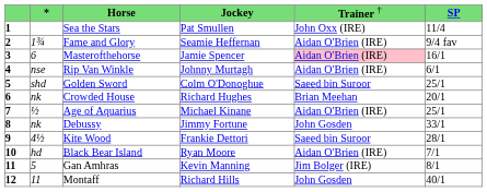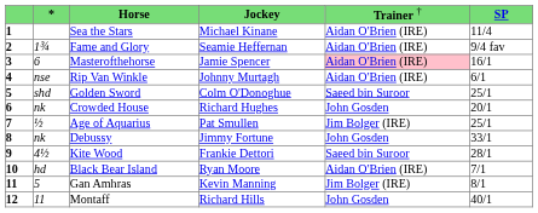 <table border="1" cellpadding="0" style="border-collapse: collapse; font-size:90%">
 <tr bgcolor="#77dd77" align="center">
 <td width="35px"></td>
 <td width="45px"><strong>*</strong></td>
 <td width="160px"><strong>Horse</strong></td>
 <td width="160px"><strong>Jockey</strong></td>
 <td width="190px"><strong>Trainer</strong> <sup>†</sup></td>
 <td width="80px"><strong><a href='#'>SP</a></strong></td>
 </tr>
 <tr>
 <td><strong>1</strong></td>
 <td></td>
 <td><a href='#'>Sea the Stars</a></td>
-<td><a href='#'>Pat Smullen</a></td>
-<td><a href='#'>John Oxx</a> (IRE)</td>
+<td><a href='#'>Michael Kinane</a></td>
+<td><a href='#'>Aidan O'Brien</a> (IRE)</td>
 <td>11/4</td>
 </tr>
 <tr>
 <td><strong>2</strong></td>
 <td><em>1¾</em></td>
 <td><a href='#'>Fame and Glory</a></td>
 <td><a href='#'>Seamie Heffernan</a></td>
 <td><a href='#'>Aidan O'Brien</a> (IRE)</td>
 <td>9/4 fav</td>
 </tr>
 <tr>
 <td><strong>3</strong></td>
 <td><em>6</em></td>
 <td><a href='#'>Masterofthehorse</a></td>
 <td><a href='#'>Jamie Spencer</a></td>
 <td style="background: pink;"><a href='#'>Aidan O'Brien</a> (IRE)</td>
 <td>16/1</td>
 </tr>
 <tr>
 <td><strong>4</strong></td>
 <td><em>nse</em></td>
 <td><a href='#'>Rip Van Winkle</a></td>
 <td><a href='#'>Johnny Murtagh</a></td>
 <td><a href='#'>Aidan O'Brien</a> (IRE)</td>
 <td>6/1</td>
 </tr>
 <tr>
 <td><strong>5</strong></td>
 <td><em>shd</em></td>
 <td><a href='#'>Golden Sword</a></td>
 <td><a href='#'>Colm O'Donoghue</a></td>
 <td><a href='#'>Saeed bin Suroor</a></td>
 <td>25/1</td>
 </tr>
 <tr>
 <td><strong>6</strong></td>
 <td><em>nk</em></td>
 <td><a href='#'>Crowded House</a></td>
 <td><a href='#'>Richard Hughes</a></td>
-<td><a href='#'>Brian Meehan</a></td>
+<td><a href='#'>John Gosden</a></td>
 <td>20/1</td>
 </tr>
 <tr>
 <td><strong>7</strong></td>
 <td><em>½</em></td>
 <td><a href='#'>Age of Aquarius</a></td>
-<td><a href='#'>Michael Kinane</a></td>
-<td><a href='#'>Aidan O'Brien</a> (IRE)</td>
+<td><a href='#'>Pat Smullen</a></td>
+<td><a href='#'>Jim Bolger</a> (IRE)</td>
 <td>25/1</td>
 </tr>
 <tr>
 <td><strong>8</strong></td>
 <td><em>nk</em></td>
 <td><a href='#'>Debussy</a></td>
 <td><a href='#'>Jimmy Fortune</a></td>
 <td><a href='#'>John Gosden</a></td>
 <td>33/1</td>
 </tr>
 <tr>
 <td><strong>9</strong></td>
 <td><em>4½</em></td>
 <td><a href='#'>Kite Wood</a></td>
 <td><a href='#'>Frankie Dettori</a></td>
 <td><a href='#'>Saeed bin Suroor</a></td>
 <td>28/1</td>
 </tr>
 <tr>
 <td><strong>10</strong></td>
 <td><em>hd</em></td>
 <td><a href='#'>Black Bear Island</a></td>
 <td><a href='#'>Ryan Moore</a></td>
 <td><a href='#'>Aidan O'Brien</a> (IRE)</td>
 <td>7/1</td>
 </tr>
 <tr>
 <td><strong>11</strong></td>
 <td><em>5</em></td>
 <td>Gan Amhras</td>
 <td><a href='#'>Kevin Manning</a></td>
 <td><a href='#'>Jim Bolger</a> (IRE)</td>
 <td>8/1</td>
 </tr>
 <tr>
 <td><strong>12</strong></td>
 <td><em>11</em></td>
 <td>Montaff</td>
 <td><a href='#'>Richard Hills</a></td>
 <td><a href='#'>John Gosden</a></td>
 <td>40/1</td>
 </tr>
 </table>
